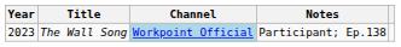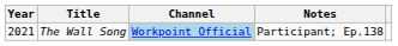 <table class="wikitable sortable">
 <tr>
 <th scope="col">Year</th>
 <th scope="col">Title</th>
 <th scope="col">Channel</th>
 <th scope="col" class="unsortable">Notes</th>
 <th scope="col" class="unsortable"></th>
 </tr>
 <tr>
-<td>2023</td>
+<td>2021</td>
 <td><em>The Wall Song</em></td>
 <td style="background: lightblue;"><a href='#'>Workpoint Official</a></td>
 <td>Participant; Ep.138</td>
 <td></td>
 </tr>
 </table>
